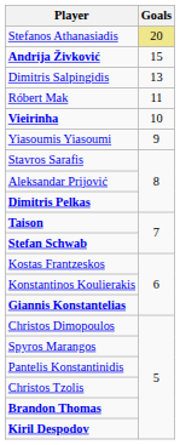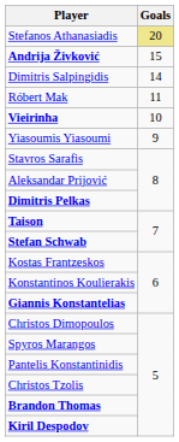 <table class="wikitable" style="text-align: left; font-size:95%">
 <tr>
 <th>Player</th>
 <th>Goals</th>
 </tr>
 <tr>
 <td> <a href='#'>Stefanos Athanasiadis</a></td>
 <td align=center style="background: khaki;">20</td>
 </tr>
 <tr>
 <td> <strong><a href='#'>Andrija Živković</a></strong></td>
 <td align=center>15</td>
 </tr>
 <tr>
 <td> <a href='#'>Dimitris Salpingidis</a></td>
-<td align=center>13</td>
+<td align=center>14</td>
 </tr>
 <tr>
 <td> <a href='#'>Róbert Mak</a></td>
 <td align=center>11</td>
 </tr>
 <tr>
 <td> <strong><a href='#'>Vieirinha</a></strong></td>
 <td align=center>10</td>
 </tr>
 <tr>
 <td> <a href='#'>Yiasoumis Yiasoumi</a></td>
 <td align=center>9</td>
 </tr>
 <tr>
 <td> <a href='#'>Stavros Sarafis</a></td>
 <td align=center rowspan=3>8</td>
 </tr>
 <tr>
 <td> <a href='#'>Aleksandar Prijović</a></td>
 </tr>
 <tr>
 <td> <strong><a href='#'>Dimitris Pelkas</a></strong></td>
 </tr>
 <tr>
 <td> <strong><a href='#'>Taison</a></strong></td>
 <td align=center rowspan=2>7</td>
 </tr>
 <tr>
 <td> <strong><a href='#'>Stefan Schwab</a></strong></td>
 </tr>
 <tr>
 <td> <a href='#'>Kostas Frantzeskos</a></td>
 <td align=center rowspan=3>6</td>
 </tr>
 <tr>
 <td> <a href='#'>Konstantinos Koulierakis</a></td>
 </tr>
 <tr>
 <td> <strong><a href='#'>Giannis Konstantelias</a></strong></td>
 </tr>
 <tr>
 <td> <a href='#'>Christos Dimopoulos</a></td>
 <td align=center rowspan=6>5</td>
 </tr>
 <tr>
 <td> <a href='#'>Spyros Marangos</a></td>
 </tr>
 <tr>
 <td> <a href='#'>Pantelis Konstantinidis</a></td>
 </tr>
 <tr>
 <td> <a href='#'>Christos Tzolis</a></td>
 </tr>
 <tr>
 <td> <strong><a href='#'>Brandon Thomas</a></strong></td>
 </tr>
 <tr>
 <td> <strong><a href='#'>Kiril Despodov</a></strong></td>
 </tr>
 </table>
